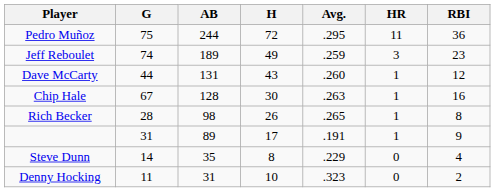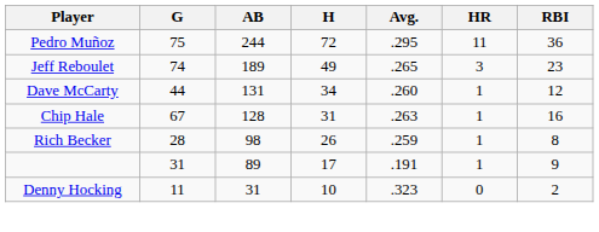 <table class="wikitable sortable">
 <tr>
 <th bgcolor="#DDDDFF" width="16%">Player</th>
 <th bgcolor="#DDDDFF" width="9%">G</th>
 <th bgcolor="#DDDDFF" width="9%">AB</th>
 <th bgcolor="#DDDDFF" width="9%">H</th>
 <th bgcolor="#DDDDFF" width="9%">Avg.</th>
 <th bgcolor="#DDDDFF" width="9%">HR</th>
 <th bgcolor="#DDDDFF" width="9%">RBI</th>
 </tr>
 <tr align="center">
 <td><a href='#'>Pedro Muñoz</a></td>
 <td>75</td>
 <td>244</td>
 <td>72</td>
 <td>.295</td>
 <td>11</td>
 <td>36</td>
 </tr>
 <tr align=center>
 <td><a href='#'>Jeff Reboulet</a></td>
 <td>74</td>
 <td>189</td>
 <td>49</td>
-<td>.259</td>
+<td>.265</td>
 <td>3</td>
 <td>23</td>
 </tr>
 <tr align=center>
 <td><a href='#'>Dave McCarty</a></td>
 <td>44</td>
 <td>131</td>
-<td>43</td>
+<td>34</td>
 <td>.260</td>
 <td>1</td>
 <td>12</td>
 </tr>
 <tr align=center>
 <td><a href='#'>Chip Hale</a></td>
 <td>67</td>
 <td>128</td>
-<td>30</td>
+<td>31</td>
 <td>.263</td>
 <td>1</td>
 <td>16</td>
 </tr>
 <tr align=center>
 <td><a href='#'>Rich Becker</a></td>
 <td>28</td>
 <td>98</td>
 <td>26</td>
-<td>.265</td>
+<td>.259</td>
 <td>1</td>
 <td>8</td>
 </tr>
 <tr align=center>
 <td></td>
 <td>31</td>
 <td>89</td>
 <td>17</td>
 <td>.191</td>
 <td>1</td>
 <td>9</td>
 </tr>
-<tr align="center">
-<td><a href='#'>Steve Dunn</a></td>
-<td>14</td>
-<td>35</td>
-<td>8</td>
-<td>.229</td>
-<td>0</td>
-<td>4</td>
-</tr>
 <tr align=center>
 <td><a href='#'>Denny Hocking</a></td>
 <td>11</td>
 <td>31</td>
 <td>10</td>
 <td>.323</td>
 <td>0</td>
 <td>2</td>
 </tr>
 </table>
